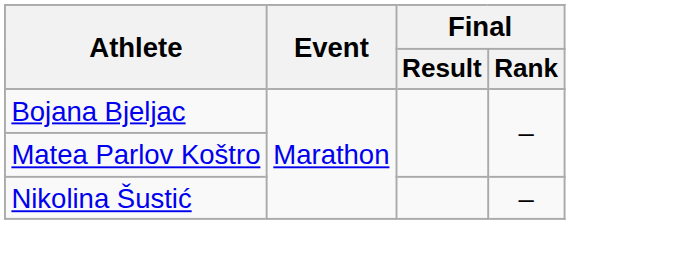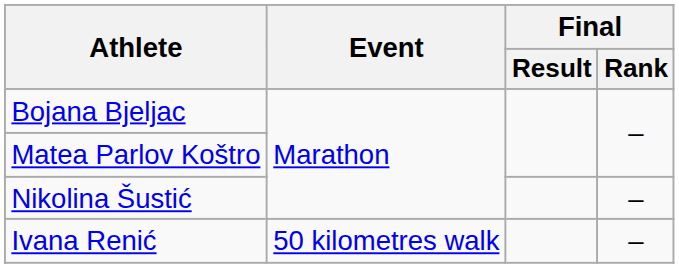 <table class=wikitable style=font-size:90%>
 <tr>
 <th rowspan=2>Athlete</th>
 <th rowspan=2>Event</th>
 <th colspan=2>Final</th>
 </tr>
 <tr style=font-size:95%>
 <th>Result</th>
 <th>Rank</th>
 </tr>
 <tr align=center>
 <td align=left><a href='#'>Bojana Bjeljac</a></td>
 <td align=left rowspan=3><a href='#'>Marathon</a></td>
 <td rowspan=2></td>
 <td rowspan=2>–</td>
 </tr>
 <tr align=center>
 <td align=left><a href='#'>Matea Parlov Koštro</a></td>
 </tr>
 <tr align=center>
 <td align=left><a href='#'>Nikolina Šustić</a></td>
 <td></td>
 <td>–</td>
 </tr>
+<tr align=center>
+<td align=left><a href='#'>Ivana Renić</a></td>
+<td align=left><a href='#'>50 kilometres walk</a></td>
+<td></td>
+<td>–</td>
+</tr>
 </table>
